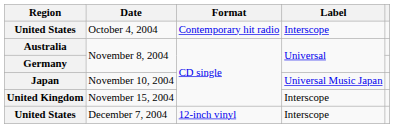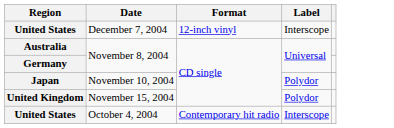 <table class="wikitable plainrowheaders">
 <tr>
 <th scope="col">Region</th>
 <th scope="col">Date</th>
 <th scope="col">Format</th>
 <th scope="col">Label</th>
 <th scope="col"></th>
 </tr>
 <tr>
 <th scope="row">United States</th>
-<td>October 4, 2004</td>
-<td><a href='#'>Contemporary hit radio</a></td>
-<td><a href='#'>Interscope</a></td>
+<td>December 7, 2004</td>
+<td><a href='#'>12-inch vinyl</a></td>
+<td>Interscope</td>
 <td></td>
 </tr>
 <tr>
 <th scope="row">Australia</th>
 <td rowspan="2">November 8, 2004</td>
 <td rowspan="4"><a href='#'>CD single</a></td>
 <td rowspan="2"><a href='#'>Universal</a></td>
 <td></td>
 </tr>
 <tr>
 <th scope="row">Germany</th>
 <td></td>
 </tr>
 <tr>
 <th scope="row">Japan</th>
 <td>November 10, 2004</td>
-<td><a href='#'>Universal Music Japan</a></td>
+<td><a href='#'>Polydor</a></td>
 <td></td>
 </tr>
 <tr>
 <th scope="row">United Kingdom</th>
 <td>November 15, 2004</td>
-<td>Interscope</td>
+<td><a href='#'>Polydor</a></td>
 <td></td>
 </tr>
 <tr>
 <th scope="row">United States</th>
-<td>December 7, 2004</td>
-<td><a href='#'>12-inch vinyl</a></td>
-<td>Interscope</td>
+<td>October 4, 2004</td>
+<td><a href='#'>Contemporary hit radio</a></td>
+<td><a href='#'>Interscope</a></td>
 <td></td>
 </tr>
 </table>
